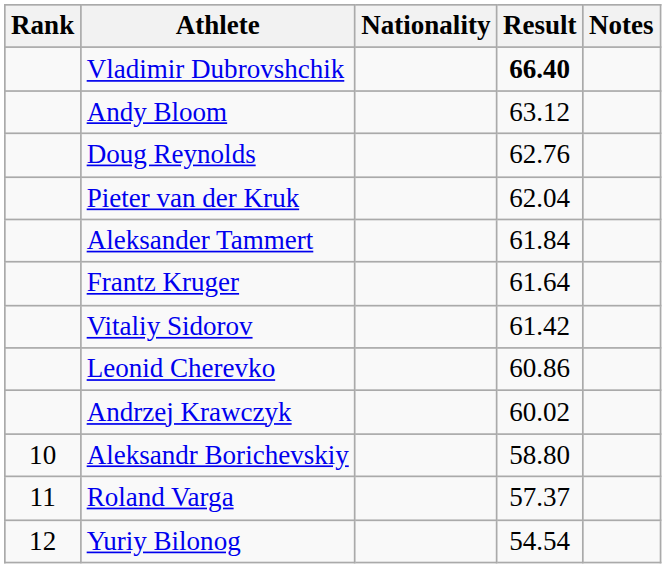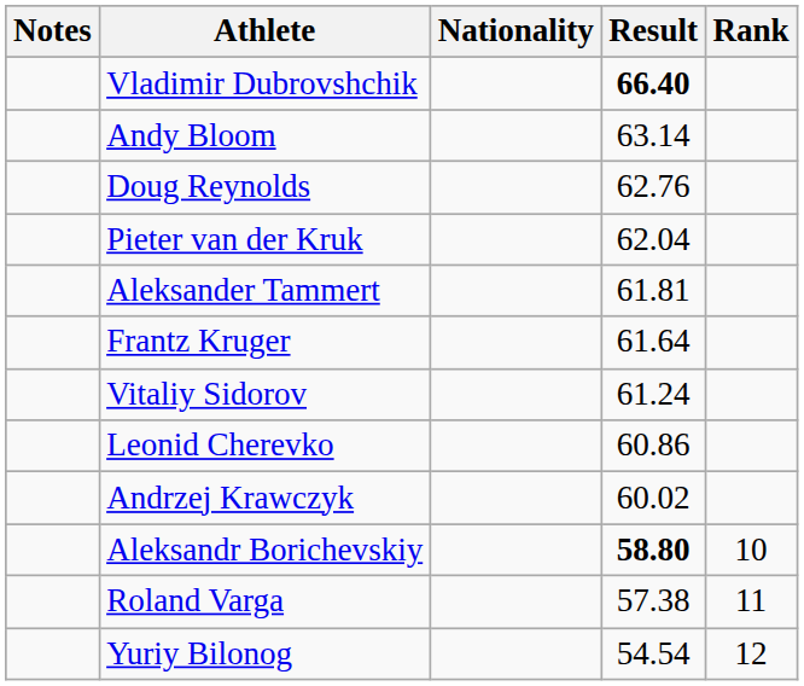 <table class="wikitable sortable" style="text-align:center">
 <tr>
-<th>Rank</th>
+<th>Notes</th>
 <th>Athlete</th>
 <th>Nationality</th>
 <th>Result</th>
-<th>Notes</th>
+<th>Rank</th>
 </tr>
 <tr>
 <td></td>
 <td align=left><a href='#'>Vladimir Dubrovshchik</a></td>
 <td align=left></td>
 <td><strong>66.40</strong></td>
 <td></td>
 </tr>
 <tr>
 <td></td>
 <td align=left><a href='#'>Andy Bloom</a></td>
 <td align=left></td>
-<td>63.12</td>
+<td>63.14</td>
 <td></td>
 </tr>
 <tr>
 <td></td>
 <td align=left><a href='#'>Doug Reynolds</a></td>
 <td align=left></td>
 <td>62.76</td>
 <td></td>
 </tr>
 <tr>
 <td></td>
 <td align=left><a href='#'>Pieter van der Kruk</a></td>
 <td align=left></td>
 <td>62.04</td>
 <td></td>
 </tr>
 <tr>
 <td></td>
 <td align=left><a href='#'>Aleksander Tammert</a></td>
 <td align=left></td>
-<td>61.84</td>
+<td>61.81</td>
 <td></td>
 </tr>
 <tr>
 <td></td>
 <td align=left><a href='#'>Frantz Kruger</a></td>
 <td align=left></td>
 <td>61.64</td>
 <td></td>
 </tr>
 <tr>
 <td></td>
 <td align=left><a href='#'>Vitaliy Sidorov</a></td>
 <td align=left></td>
-<td>61.42</td>
+<td>61.24</td>
 <td></td>
 </tr>
 <tr>
 <td></td>
 <td align=left><a href='#'>Leonid Cherevko</a></td>
 <td align=left></td>
 <td>60.86</td>
 <td></td>
 </tr>
 <tr>
 <td></td>
 <td align=left><a href='#'>Andrzej Krawczyk</a></td>
 <td align=left></td>
 <td>60.02</td>
 <td></td>
 </tr>
 <tr>
-<td>10</td>
+<td></td>
 <td align=left><a href='#'>Aleksandr Borichevskiy</a></td>
 <td align=left></td>
-<td>58.80</td>
-<td></td>
+<td><strong>58.80</strong></td>
+<td>10</td>
 </tr>
 <tr>
-<td>11</td>
+<td></td>
 <td align=left><a href='#'>Roland Varga</a></td>
 <td align=left></td>
-<td>57.37</td>
-<td></td>
+<td>57.38</td>
+<td>11</td>
 </tr>
 <tr>
-<td>12</td>
+<td></td>
 <td align=left><a href='#'>Yuriy Bilonog</a></td>
 <td align=left></td>
 <td>54.54</td>
-<td></td>
+<td>12</td>
 </tr>
 </table>
